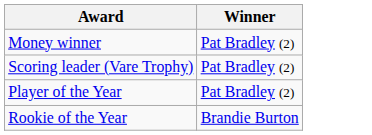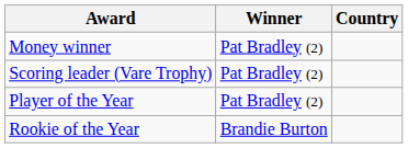 <table class="wikitable">
 <tr>
 <th>Award</th>
 <th>Winner</th>
+<th>Country</th>
 </tr>
 <tr>
 <td><a href='#'>Money winner</a></td>
 <td><a href='#'>Pat Bradley</a> <small>(2)</small></td>
+<td></td>
 </tr>
 <tr>
 <td><a href='#'>Scoring leader (Vare Trophy)</a></td>
 <td><a href='#'>Pat Bradley</a> <small>(2)</small></td>
+<td></td>
 </tr>
 <tr>
 <td><a href='#'>Player of the Year</a></td>
 <td><a href='#'>Pat Bradley</a> <small>(2)</small></td>
+<td></td>
 </tr>
 <tr>
 <td><a href='#'>Rookie of the Year</a></td>
 <td><a href='#'>Brandie Burton</a></td>
+<td></td>
 </tr>
 </table>
